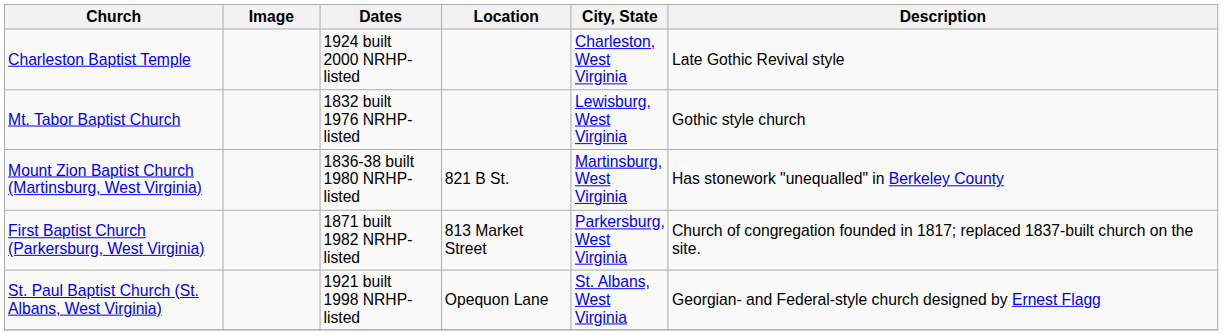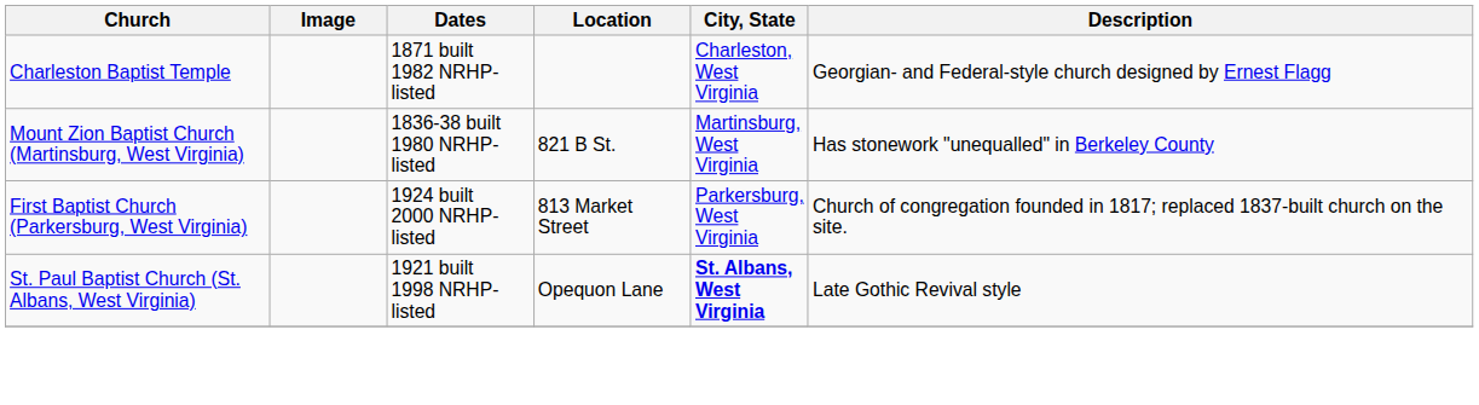 <table class="wikitable sortable" style="width:98%">
 <tr>
 <th width = 18%><strong>Church</strong></th>
 <th width = 8% class="unsortable"><strong>Image</strong></th>
 <th width = 10%><strong>Dates</strong></th>
 <th><strong>Location</strong></th>
 <th width = 8%><strong>City, State</strong></th>
 <th class="unsortable"><strong>Description</strong></th>
 </tr>
 <tr ->
 <td><a href='#'>Charleston Baptist Temple</a></td>
 <td></td>
-<td>1924 built<br>2000 NRHP-listed</td>
+<td>1871 built<br>1982 NRHP-listed</td>
 <td><br><small></small></td>
 <td><a href='#'>Charleston, West Virginia</a></td>
-<td>Late Gothic Revival style</td>
-</tr>
-<tr ->
-<td><a href='#'>Mt. Tabor Baptist Church</a></td>
-<td></td>
-<td>1832 built<br>1976 NRHP-listed</td>
-<td><br><small></small></td>
-<td><a href='#'>Lewisburg, West Virginia</a></td>
-<td>Gothic style church</td>
+<td>Georgian- and Federal-style church designed by <a href='#'>Ernest Flagg</a></td>
 </tr>
 <tr ->
 <td><a href='#'>Mount Zion Baptist Church (Martinsburg, West Virginia)</a></td>
 <td></td>
 <td>1836-38 built<br>1980 NRHP-listed</td>
 <td>821 B St.<br><small></small></td>
 <td><a href='#'>Martinsburg, West Virginia</a></td>
 <td>Has stonework "unequalled" in <a href='#'>Berkeley County</a></td>
 </tr>
 <tr ->
 <td><a href='#'>First Baptist Church (Parkersburg, West Virginia)</a></td>
 <td></td>
-<td>1871 built<br>1982 NRHP-listed</td>
+<td>1924 built<br>2000 NRHP-listed</td>
 <td>813 Market Street<br><small></small></td>
 <td><a href='#'>Parkersburg, West Virginia</a></td>
 <td>Church of congregation founded in 1817; replaced 1837-built church on the site.</td>
 </tr>
 <tr ->
 <td><a href='#'>St. Paul Baptist Church (St. Albans, West Virginia)</a></td>
 <td></td>
 <td>1921 built<br>1998 NRHP-listed</td>
 <td>Opequon Lane<br><small></small></td>
-<td><a href='#'>St. Albans, West Virginia</a></td>
-<td>Georgian- and Federal-style church designed by <a href='#'>Ernest Flagg</a></td>
+<td><strong><a href='#'>St. Albans, West Virginia</a></strong></td>
+<td>Late Gothic Revival style</td>
 </tr>
 <tr ->
 </tr>
 </table>
